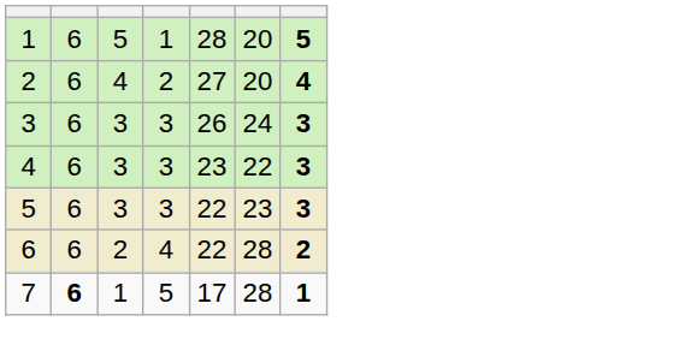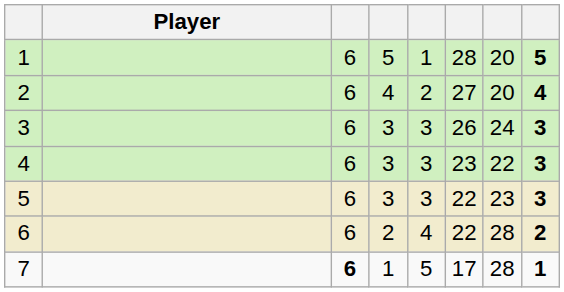 <table class="wikitable" style="text-align:center; margin: 1em auto 1em auto, align:left">
 <tr>
 <th width=20></th>
+<th width=200>Player</th>
 <th width=20></th>
 <th width=20></th>
 <th width=20></th>
 <th width=20></th>
 <th width=20></th>
 <th width=20></th>
 </tr>
 <tr style="background:#D0F0C0;">
 <td>1</td>
+<td align=left></td>
 <td>6</td>
 <td>5</td>
 <td>1</td>
 <td>28</td>
 <td>20</td>
 <td><strong>5</strong></td>
 </tr>
 <tr style="background:#D0F0C0;">
 <td>2</td>
+<td align=left></td>
 <td>6</td>
 <td>4</td>
 <td>2</td>
 <td>27</td>
 <td>20</td>
 <td><strong>4</strong></td>
 </tr>
 <tr style="background:#D0F0C0;">
 <td>3</td>
+<td align=left></td>
 <td>6</td>
 <td>3</td>
 <td>3</td>
 <td>26</td>
 <td>24</td>
 <td><strong>3</strong></td>
 </tr>
 <tr style="background:#D0F0C0;">
 <td>4</td>
+<td align=left></td>
 <td>6</td>
 <td>3</td>
 <td>3</td>
 <td>23</td>
 <td>22</td>
 <td><strong>3</strong></td>
 </tr>
 <tr style="background:#f2ecce;">
 <td>5</td>
+<td align=left></td>
 <td>6</td>
 <td>3</td>
 <td>3</td>
 <td>22</td>
 <td>23</td>
 <td><strong>3</strong></td>
 </tr>
 <tr style="background:#f2ecce;">
 <td>6</td>
+<td align=left></td>
 <td>6</td>
 <td>2</td>
 <td>4</td>
 <td>22</td>
 <td>28</td>
 <td><strong>2</strong></td>
 </tr>
 <tr style=>
 <td>7</td>
+<td align=left></td>
 <td><strong>6</strong></td>
 <td>1</td>
 <td>5</td>
 <td>17</td>
 <td>28</td>
 <td><strong>1</strong></td>
 </tr>
 </table>
